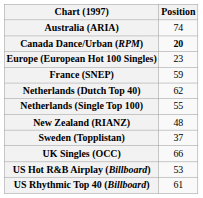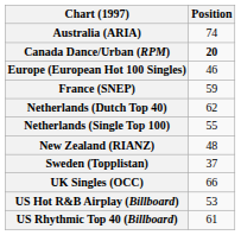 <table class="wikitable plainrowheaders sortable" style="text-align:center">
 <tr>
 <th scope="col">Chart (1997)</th>
 <th scope="col">Position</th>
 </tr>
 <tr>
 <th scope="row">Australia (ARIA)</th>
 <td>74</td>
 </tr>
 <tr>
 <th scope="row">Canada Dance/Urban (<em>RPM</em>)</th>
 <td><strong>20</strong></td>
 </tr>
 <tr>
 <th scope="row">Europe (European Hot 100 Singles)</th>
-<td>23</td>
+<td>46</td>
 </tr>
 <tr>
 <th scope="row">France (SNEP)</th>
 <td>59</td>
 </tr>
 <tr>
 <th scope="row">Netherlands (Dutch Top 40)</th>
 <td>62</td>
 </tr>
 <tr>
 <th scope="row">Netherlands (Single Top 100)</th>
 <td>55</td>
 </tr>
 <tr>
 <th scope="row">New Zealand (RIANZ)</th>
 <td>48</td>
 </tr>
 <tr>
 <th scope="row">Sweden (Topplistan)</th>
 <td>37</td>
 </tr>
 <tr>
 <th scope="row">UK Singles (OCC)</th>
 <td>66</td>
 </tr>
 <tr>
 <th scope="row">US Hot R&B Airplay (<em>Billboard</em>)</th>
 <td>53</td>
 </tr>
 <tr>
 <th scope="row">US Rhythmic Top 40 (<em>Billboard</em>)</th>
 <td>61</td>
 </tr>
 </table>
